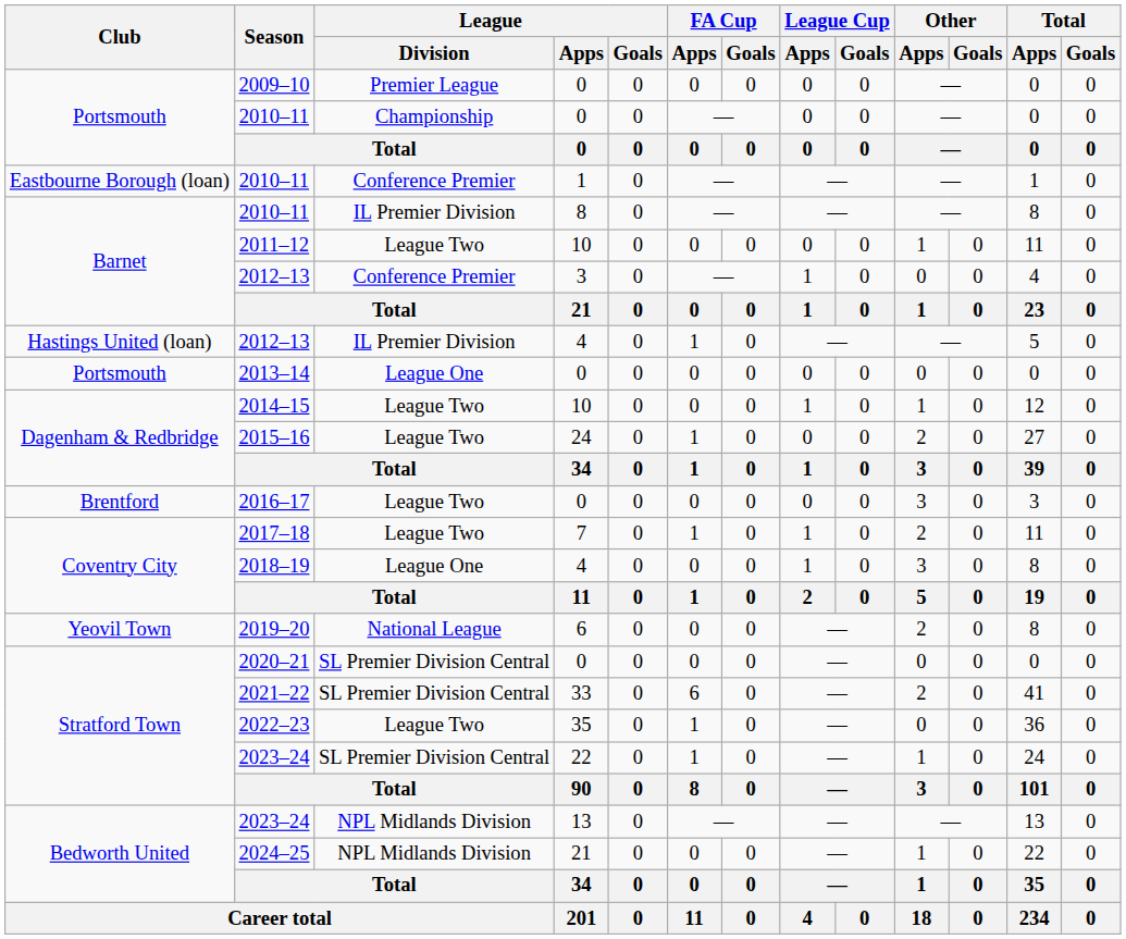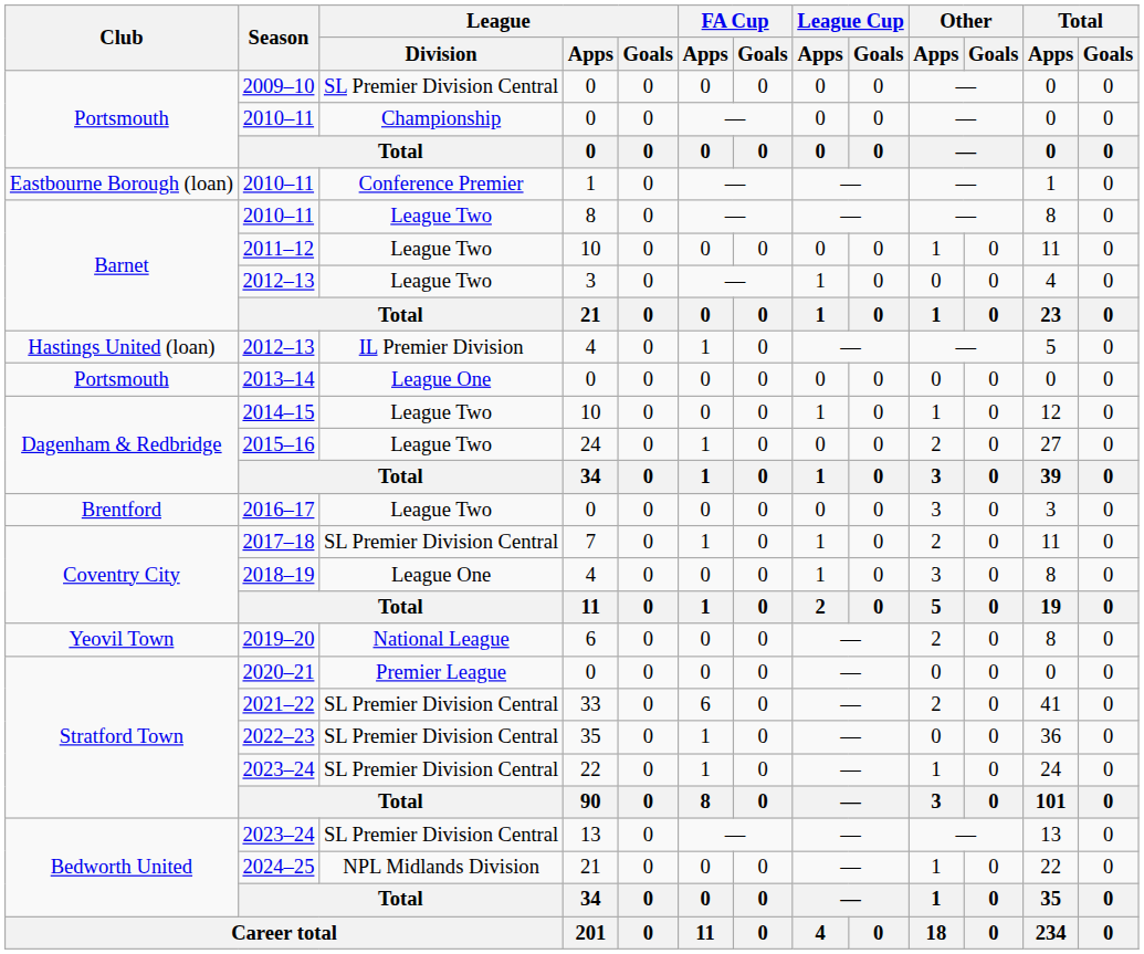 <table class="wikitable" style="text-align: center">
 <tr>
 <th rowspan="2">Club</th>
 <th rowspan="2">Season</th>
 <th colspan="3">League</th>
 <th colspan="2"><a href='#'>FA Cup</a></th>
 <th colspan="2"><a href='#'>League Cup</a></th>
 <th colspan="2">Other</th>
 <th colspan="2">Total</th>
 </tr>
 <tr>
 <th>Division</th>
 <th>Apps</th>
 <th>Goals</th>
 <th>Apps</th>
 <th>Goals</th>
 <th>Apps</th>
 <th>Goals</th>
 <th>Apps</th>
 <th>Goals</th>
 <th>Apps</th>
 <th>Goals</th>
 </tr>
 <tr>
 <td rowspan="3"><a href='#'>Portsmouth</a></td>
 <td><a href='#'>2009–10</a></td>
-<td><a href='#'>Premier League</a></td>
+<td><a href='#'>SL</a> Premier Division Central</td>
 <td>0</td>
 <td>0</td>
 <td>0</td>
 <td>0</td>
 <td>0</td>
 <td>0</td>
 <td colspan="2">—</td>
 <td>0</td>
 <td>0</td>
 </tr>
 <tr>
 <td><a href='#'>2010–11</a></td>
 <td><a href='#'>Championship</a></td>
 <td>0</td>
 <td>0</td>
 <td colspan="2">—</td>
 <td>0</td>
 <td>0</td>
 <td colspan="2">—</td>
 <td>0</td>
 <td>0</td>
 </tr>
 <tr>
 <th colspan="2">Total</th>
 <th>0</th>
 <th>0</th>
 <th>0</th>
 <th>0</th>
 <th>0</th>
 <th>0</th>
 <th colspan="2">—</th>
 <th>0</th>
 <th>0</th>
 </tr>
 <tr>
 <td><a href='#'>Eastbourne Borough</a> (loan)</td>
 <td><a href='#'>2010–11</a></td>
 <td><a href='#'>Conference Premier</a></td>
 <td>1</td>
 <td>0</td>
 <td colspan="2">—</td>
 <td colspan="2">—</td>
 <td colspan="2">—</td>
 <td>1</td>
 <td>0</td>
 </tr>
 <tr>
 <td rowspan="4"><a href='#'>Barnet</a></td>
 <td><a href='#'>2010–11</a></td>
-<td><a href='#'>IL</a> Premier Division</td>
+<td><a href='#'>League Two</a></td>
 <td>8</td>
 <td>0</td>
 <td colspan="2">—</td>
 <td colspan="2">—</td>
 <td colspan="2">—</td>
 <td>8</td>
 <td>0</td>
 </tr>
 <tr>
 <td><a href='#'>2011–12</a></td>
 <td>League Two</td>
 <td>10</td>
 <td>0</td>
 <td>0</td>
 <td>0</td>
 <td>0</td>
 <td>0</td>
 <td>1</td>
 <td>0</td>
 <td>11</td>
 <td>0</td>
 </tr>
 <tr>
 <td><a href='#'>2012–13</a></td>
-<td><a href='#'>Conference Premier</a></td>
+<td>League Two</td>
 <td>3</td>
 <td>0</td>
 <td colspan="2">—</td>
 <td>1</td>
 <td>0</td>
 <td>0</td>
 <td>0</td>
 <td>4</td>
 <td>0</td>
 </tr>
 <tr>
 <th colspan="2">Total</th>
 <th>21</th>
 <th>0</th>
 <th>0</th>
 <th>0</th>
 <th>1</th>
 <th>0</th>
 <th>1</th>
 <th>0</th>
 <th>23</th>
 <th>0</th>
 </tr>
 <tr>
 <td><a href='#'>Hastings United</a> (loan)</td>
 <td><a href='#'>2012–13</a></td>
 <td><a href='#'>IL</a> Premier Division</td>
 <td>4</td>
 <td>0</td>
 <td>1</td>
 <td>0</td>
 <td colspan="2">—</td>
 <td colspan="2">—</td>
 <td>5</td>
 <td>0</td>
 </tr>
 <tr>
 <td><a href='#'>Portsmouth</a></td>
 <td><a href='#'>2013–14</a></td>
 <td><a href='#'>League One</a></td>
 <td>0</td>
 <td>0</td>
 <td>0</td>
 <td>0</td>
 <td>0</td>
 <td>0</td>
 <td>0</td>
 <td>0</td>
 <td>0</td>
 <td>0</td>
 </tr>
 <tr>
 <td rowspan="3"><a href='#'>Dagenham & Redbridge</a></td>
 <td><a href='#'>2014–15</a></td>
 <td>League Two</td>
 <td>10</td>
 <td>0</td>
 <td>0</td>
 <td>0</td>
 <td>1</td>
 <td>0</td>
 <td>1</td>
 <td>0</td>
 <td>12</td>
 <td>0</td>
 </tr>
 <tr>
 <td><a href='#'>2015–16</a></td>
 <td>League Two</td>
 <td>24</td>
 <td>0</td>
 <td>1</td>
 <td>0</td>
 <td>0</td>
 <td>0</td>
 <td>2</td>
 <td>0</td>
 <td>27</td>
 <td>0</td>
 </tr>
 <tr>
 <th colspan="2">Total</th>
 <th>34</th>
 <th>0</th>
 <th>1</th>
 <th>0</th>
 <th>1</th>
 <th>0</th>
 <th>3</th>
 <th>0</th>
 <th>39</th>
 <th>0</th>
 </tr>
 <tr>
 <td><a href='#'>Brentford</a></td>
 <td><a href='#'>2016–17</a></td>
 <td>League Two</td>
 <td>0</td>
 <td>0</td>
 <td>0</td>
 <td>0</td>
 <td>0</td>
 <td>0</td>
 <td>3</td>
 <td>0</td>
 <td>3</td>
 <td>0</td>
 </tr>
 <tr>
 <td rowspan=3><a href='#'>Coventry City</a></td>
 <td><a href='#'>2017–18</a></td>
-<td>League Two</td>
+<td>SL Premier Division Central</td>
 <td>7</td>
 <td>0</td>
 <td>1</td>
 <td>0</td>
 <td>1</td>
 <td>0</td>
 <td>2</td>
 <td>0</td>
 <td>11</td>
 <td>0</td>
 </tr>
 <tr>
 <td><a href='#'>2018–19</a></td>
 <td>League One</td>
 <td>4</td>
 <td>0</td>
 <td>0</td>
 <td>0</td>
 <td>1</td>
 <td>0</td>
 <td>3</td>
 <td>0</td>
 <td>8</td>
 <td>0</td>
 </tr>
 <tr>
 <th colspan=2>Total</th>
 <th>11</th>
 <th>0</th>
 <th>1</th>
 <th>0</th>
 <th>2</th>
 <th>0</th>
 <th>5</th>
 <th>0</th>
 <th>19</th>
 <th>0</th>
 </tr>
 <tr>
 <td><a href='#'>Yeovil Town</a></td>
 <td><a href='#'>2019–20</a></td>
 <td><a href='#'>National League</a></td>
 <td>6</td>
 <td>0</td>
 <td>0</td>
 <td>0</td>
 <td colspan="2">—</td>
 <td>2</td>
 <td>0</td>
 <td>8</td>
 <td>0</td>
 </tr>
 <tr>
 <td rowspan="5"><a href='#'>Stratford Town</a></td>
 <td><a href='#'>2020–21</a></td>
-<td><a href='#'>SL</a> Premier Division Central</td>
+<td><a href='#'>Premier League</a></td>
 <td>0</td>
 <td>0</td>
 <td>0</td>
 <td>0</td>
 <td colspan="2">—</td>
 <td>0</td>
 <td>0</td>
 <td>0</td>
 <td>0</td>
 </tr>
 <tr>
 <td><a href='#'>2021–22</a></td>
 <td>SL Premier Division Central</td>
 <td>33</td>
 <td>0</td>
 <td>6</td>
 <td>0</td>
 <td colspan="2">—</td>
 <td>2</td>
 <td>0</td>
 <td>41</td>
 <td>0</td>
 </tr>
 <tr>
 <td><a href='#'>2022–23</a></td>
-<td>League Two</td>
+<td>SL Premier Division Central</td>
 <td>35</td>
 <td>0</td>
 <td>1</td>
 <td>0</td>
 <td colspan="2">—</td>
 <td>0</td>
 <td>0</td>
 <td>36</td>
 <td>0</td>
 </tr>
 <tr>
 <td><a href='#'>2023–24</a></td>
 <td>SL Premier Division Central</td>
 <td>22</td>
 <td>0</td>
 <td>1</td>
 <td>0</td>
 <td colspan="2">—</td>
 <td>1</td>
 <td>0</td>
 <td>24</td>
 <td>0</td>
 </tr>
 <tr>
 <th colspan="2">Total</th>
 <th>90</th>
 <th>0</th>
 <th>8</th>
 <th>0</th>
 <th colspan="2">—</th>
 <th>3</th>
 <th>0</th>
 <th>101</th>
 <th>0</th>
 </tr>
 <tr>
 <td rowspan="3"><a href='#'>Bedworth United</a></td>
 <td><a href='#'>2023–24</a></td>
-<td><a href='#'>NPL</a> Midlands Division</td>
+<td>SL Premier Division Central</td>
 <td>13</td>
 <td>0</td>
 <td colspan="2">—</td>
 <td colspan="2">—</td>
 <td colspan="2">—</td>
 <td>13</td>
 <td>0</td>
 </tr>
 <tr>
 <td><a href='#'>2024–25</a></td>
 <td>NPL Midlands Division</td>
 <td>21</td>
 <td>0</td>
 <td>0</td>
 <td>0</td>
 <td colspan="2">—</td>
 <td>1</td>
 <td>0</td>
 <td>22</td>
 <td>0</td>
 </tr>
 <tr>
 <th colspan="2">Total</th>
 <th>34</th>
 <th>0</th>
 <th>0</th>
 <th>0</th>
 <th colspan="2">—</th>
 <th>1</th>
 <th>0</th>
 <th>35</th>
 <th>0</th>
 </tr>
 <tr>
 <th colspan="3">Career total</th>
 <th>201</th>
 <th>0</th>
 <th>11</th>
 <th>0</th>
 <th>4</th>
 <th>0</th>
 <th>18</th>
 <th>0</th>
 <th>234</th>
 <th>0</th>
 </tr>
 </table>
